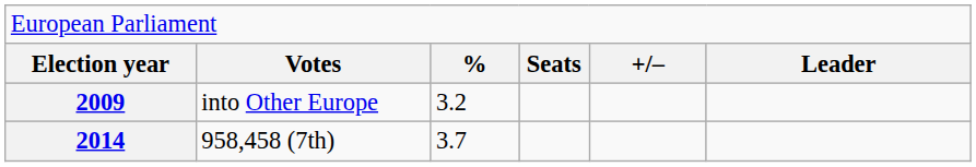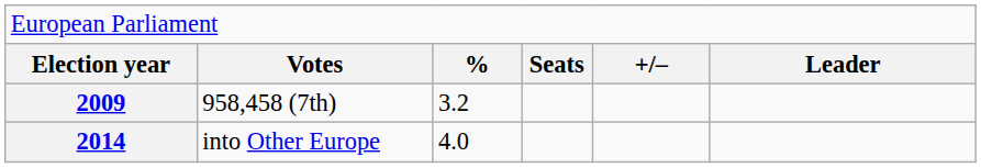 <table class=wikitable style="width:50%; border:1px #AAAAFF solid">
 <tr>
 <td colspan=6><a href='#'>European Parliament</a></td>
 </tr>
 <tr>
 <th width=13%>Election year</th>
 <th width=16%>Votes</th>
 <th width=6%>%</th>
 <th width=1%>Seats</th>
 <th width=8%>+/–</th>
 <th width=18%>Leader</th>
 </tr>
 <tr>
 <th><a href='#'>2009</a></th>
-<td>into <a href='#'>Other Europe</a></td>
+<td>958,458 (7th)</td>
 <td>3.2</td>
 <td></td>
 <td></td>
 <td></td>
 </tr>
 <tr>
 <th><a href='#'>2014</a></th>
-<td>958,458 (7th)</td>
-<td>3.7</td>
+<td>into <a href='#'>Other Europe</a></td>
+<td>4.0</td>
 <td></td>
 <td></td>
 <td></td>
 </tr>
 </table>
